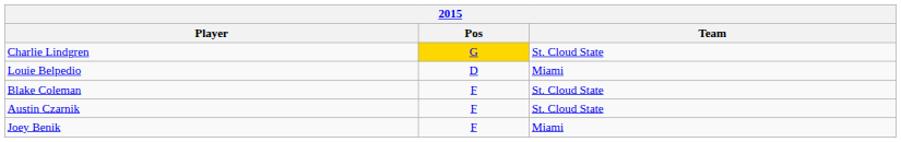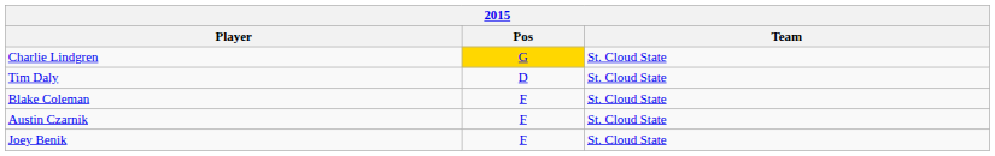 <table class="wikitable" width=95%>
 <tr>
 <th colspan=3><a href='#'>2015</a></th>
 </tr>
 <tr>
 <th>Player</th>
 <th>Pos</th>
 <th>Team</th>
 </tr>
 <tr>
 <td><a href='#'>Charlie Lindgren</a></td>
 <td style="background: gold; text-align:center;"><a href='#'>G</a></td>
 <td><a href='#'>St. Cloud State</a></td>
 </tr>
 <tr>
-<td><a href='#'>Louie Belpedio</a></td>
+<td><a href='#'>Tim Daly</a></td>
 <td style="text-align:center;"><a href='#'>D</a></td>
-<td><a href='#'>Miami</a></td>
+<td><a href='#'>St. Cloud State</a></td>
 </tr>
 <tr>
 <td><a href='#'>Blake Coleman</a></td>
 <td style="text-align:center;"><a href='#'>F</a></td>
 <td><a href='#'>St. Cloud State</a></td>
 </tr>
 <tr>
 <td><a href='#'>Austin Czarnik</a></td>
 <td style="text-align:center;"><a href='#'>F</a></td>
 <td><a href='#'>St. Cloud State</a></td>
 </tr>
 <tr>
 <td><a href='#'>Joey Benik</a></td>
 <td style="text-align:center;"><a href='#'>F</a></td>
-<td><a href='#'>Miami</a></td>
+<td><a href='#'>St. Cloud State</a></td>
 </tr>
 </table>
